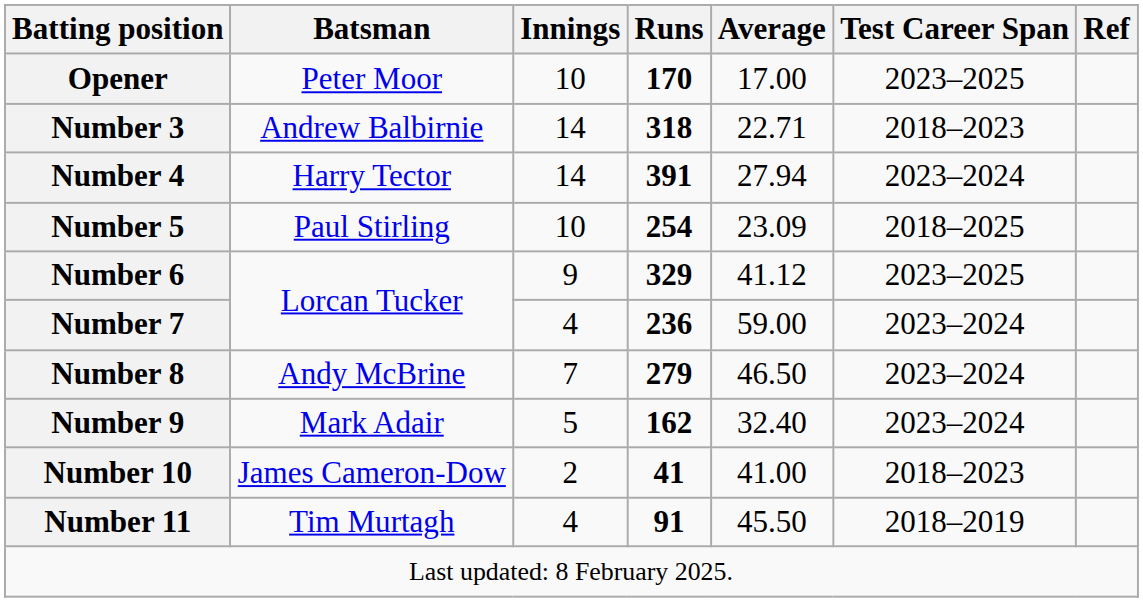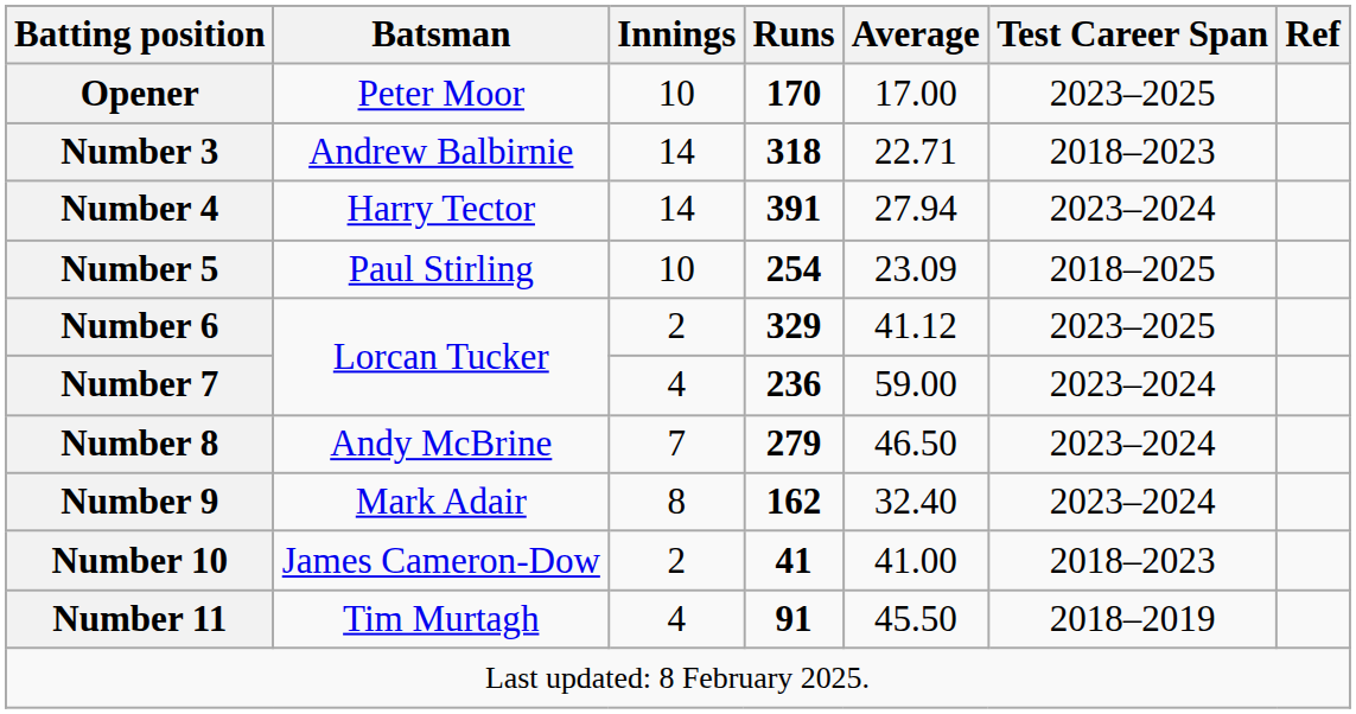 <table class="wikitable sortable" style=text-align:center;>
 <tr>
 <th scope="col">Batting position</th>
 <th scope="col">Batsman</th>
 <th scope="col">Innings</th>
 <th scope="col">Runs</th>
 <th scope="col">Average</th>
 <th scope="col">Test Career Span</th>
 <th scope="col">Ref</th>
 </tr>
 <tr>
 <th scope="row">Opener</th>
 <td><a href='#'>Peter Moor</a></td>
 <td>10</td>
 <td><strong>170</strong></td>
 <td>17.00</td>
 <td>2023–2025</td>
 <td></td>
 </tr>
 <tr>
 <th scope="row">Number 3</th>
 <td><a href='#'>Andrew Balbirnie</a></td>
 <td>14</td>
 <td><strong>318</strong></td>
 <td>22.71</td>
 <td>2018–2023</td>
 <td></td>
 </tr>
 <tr>
 <th scope="row">Number 4</th>
 <td><a href='#'>Harry Tector</a></td>
 <td>14</td>
 <td><strong>391</strong></td>
 <td>27.94</td>
 <td>2023–2024</td>
 <td></td>
 </tr>
 <tr>
 <th scope="row">Number 5</th>
 <td><a href='#'>Paul Stirling</a></td>
 <td>10</td>
 <td><strong>254</strong></td>
 <td>23.09</td>
 <td>2018–2025</td>
 <td></td>
 </tr>
 <tr>
 <th scope="row">Number 6</th>
 <td rowspan=2><a href='#'>Lorcan Tucker</a></td>
-<td>9</td>
+<td>2</td>
 <td><strong>329</strong></td>
 <td>41.12</td>
 <td>2023–2025</td>
 <td></td>
 </tr>
 <tr>
 <th scope="row">Number 7</th>
 <td>4</td>
 <td><strong>236</strong></td>
 <td>59.00</td>
 <td>2023–2024</td>
 <td></td>
 </tr>
 <tr>
 <th scope="row">Number 8</th>
 <td><a href='#'>Andy McBrine</a></td>
 <td>7</td>
 <td><strong>279</strong></td>
 <td>46.50</td>
 <td>2023–2024</td>
 <td></td>
 </tr>
 <tr>
 <th scope="row">Number 9</th>
 <td><a href='#'>Mark Adair</a></td>
-<td>5</td>
+<td>8</td>
 <td><strong>162</strong></td>
 <td>32.40</td>
 <td>2023–2024</td>
 <td></td>
 </tr>
 <tr>
 <th scope="row">Number 10</th>
 <td><a href='#'>James Cameron-Dow</a></td>
 <td>2</td>
 <td><strong>41</strong></td>
 <td>41.00</td>
 <td>2018–2023</td>
 <td></td>
 </tr>
 <tr>
 <th scope="row">Number 11</th>
 <td><a href='#'>Tim Murtagh</a></td>
 <td>4</td>
 <td><strong>91</strong></td>
 <td>45.50</td>
 <td>2018–2019</td>
 <td></td>
 </tr>
 <tr>
 <td colspan=7><small>Last updated: 8 February 2025.</small></td>
 </tr>
 </table>
